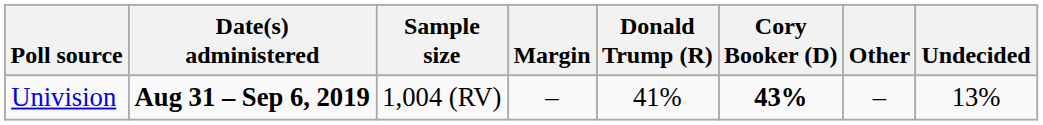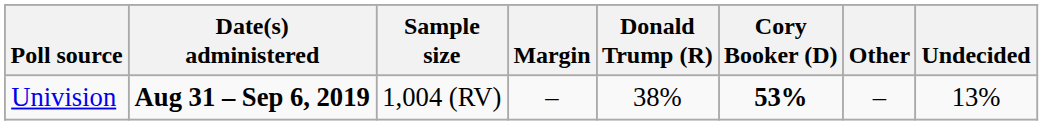 <table class="wikitable" style="font-size:90%;text-align:center;">
 <tr valign="bottom" style="font-size:90%;">
 <th>Poll source</th>
 <th>Date(s)<br>administered</th>
 <th>Sample<br>size</th>
 <th>Margin<br></th>
 <th>Donald<br>Trump (R)</th>
 <th>Cory<br>Booker (D)</th>
 <th>Other</th>
 <th>Undecided</th>
 </tr>
 <tr>
 <td style="text-align:left;"><a href='#'>Univision</a></td>
 <td><strong>Aug 31 – Sep 6, 2019</strong></td>
 <td>1,004 (RV)</td>
 <td>–</td>
-<td>41%</td>
-<td><strong>43%</strong></td>
+<td>38%</td>
+<td><strong>53%</strong></td>
 <td>–</td>
 <td>13%</td>
 </tr>
 </table>
